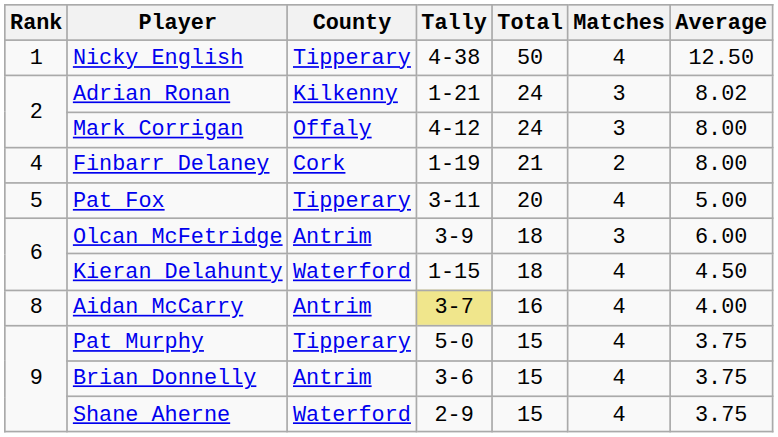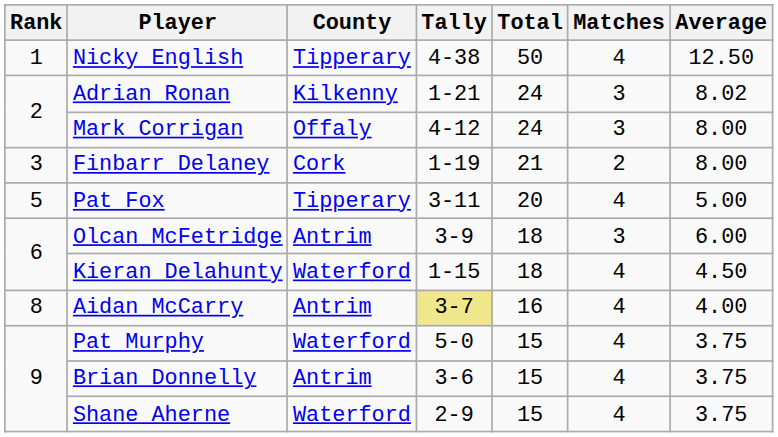 <table class="wikitable">
 <tr>
 <th>Rank</th>
 <th>Player</th>
 <th>County</th>
 <th>Tally</th>
 <th>Total</th>
 <th>Matches</th>
 <th>Average</th>
 </tr>
 <tr>
 <td rowspan=1 align=center>1</td>
 <td><a href='#'>Nicky English</a></td>
 <td><a href='#'>Tipperary</a></td>
 <td align=center>4-38</td>
 <td align=center>50</td>
 <td align=center>4</td>
 <td align=center>12.50</td>
 </tr>
 <tr>
 <td rowspan=2 align=center>2</td>
 <td><a href='#'>Adrian Ronan</a></td>
 <td><a href='#'>Kilkenny</a></td>
 <td align=center>1-21</td>
 <td align=center>24</td>
 <td align=center>3</td>
 <td align=center>8.02</td>
 </tr>
 <tr>
 <td><a href='#'>Mark Corrigan</a></td>
 <td><a href='#'>Offaly</a></td>
 <td align=center>4-12</td>
 <td align=center>24</td>
 <td align=center>3</td>
 <td align=center>8.00</td>
 </tr>
 <tr>
-<td rowspan=1 align=center>4</td>
+<td rowspan=1 align=center>3</td>
 <td><a href='#'>Finbarr Delaney</a></td>
 <td><a href='#'>Cork</a></td>
 <td align=center>1-19</td>
 <td align=center>21</td>
 <td align=center>2</td>
 <td align=center>8.00</td>
 </tr>
 <tr>
 <td rowspan=1 align=center>5</td>
 <td><a href='#'>Pat Fox</a></td>
 <td><a href='#'>Tipperary</a></td>
 <td align=center>3-11</td>
 <td align=center>20</td>
 <td align=center>4</td>
 <td align=center>5.00</td>
 </tr>
 <tr>
 <td rowspan=2 align=center>6</td>
 <td><a href='#'>Olcan McFetridge</a></td>
 <td><a href='#'>Antrim</a></td>
 <td align=center>3-9</td>
 <td align=center>18</td>
 <td align=center>3</td>
 <td align=center>6.00</td>
 </tr>
 <tr>
 <td><a href='#'>Kieran Delahunty</a></td>
 <td><a href='#'>Waterford</a></td>
 <td align=center>1-15</td>
 <td align=center>18</td>
 <td align=center>4</td>
 <td align=center>4.50</td>
 </tr>
 <tr>
 <td rowspan=1 align=center>8</td>
 <td><a href='#'>Aidan McCarry</a></td>
 <td><a href='#'>Antrim</a></td>
 <td align=center style="background: khaki;">3-7</td>
 <td align=center>16</td>
 <td align=center>4</td>
 <td align=center>4.00</td>
 </tr>
 <tr>
 <td rowspan=3 align=center>9</td>
 <td><a href='#'>Pat Murphy</a></td>
-<td><a href='#'>Tipperary</a></td>
+<td><a href='#'>Waterford</a></td>
 <td align=center>5-0</td>
 <td align=center>15</td>
 <td align=center>4</td>
 <td align=center>3.75</td>
 </tr>
 <tr>
 <td><a href='#'>Brian Donnelly</a></td>
 <td><a href='#'>Antrim</a></td>
 <td align=center>3-6</td>
 <td align=center>15</td>
 <td align=center>4</td>
 <td align=center>3.75</td>
 </tr>
 <tr>
 <td><a href='#'>Shane Aherne</a></td>
 <td><a href='#'>Waterford</a></td>
 <td align=center>2-9</td>
 <td align=center>15</td>
 <td align=center>4</td>
 <td align=center>3.75</td>
 </tr>
 </table>
